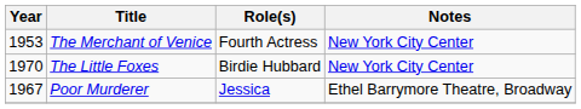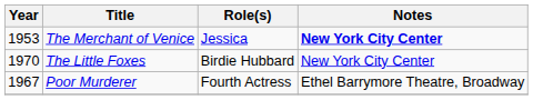 <table class="wikitable sortable">
 <tr>
 <th>Year</th>
 <th>Title</th>
 <th>Role(s)</th>
 <th>Notes</th>
 </tr>
 <tr>
 <td>1953</td>
 <td><em><a href='#'>The Merchant of Venice</a></em></td>
-<td>Fourth Actress</td>
-<td><a href='#'>New York City Center</a></td>
+<td><a href='#'>Jessica</a></td>
+<td><strong><a href='#'>New York City Center</a></strong></td>
 </tr>
 <tr>
 <td>1970</td>
 <td><em><a href='#'>The Little Foxes</a></em></td>
 <td>Birdie Hubbard</td>
 <td><a href='#'>New York City Center</a></td>
 </tr>
 <tr>
 <td>1967</td>
 <td><em><a href='#'>Poor Murderer</a></em></td>
-<td><a href='#'>Jessica</a></td>
+<td>Fourth Actress</td>
 <td>Ethel Barrymore Theatre, Broadway</td>
 </tr>
 <tr>
 </tr>
 </table>
